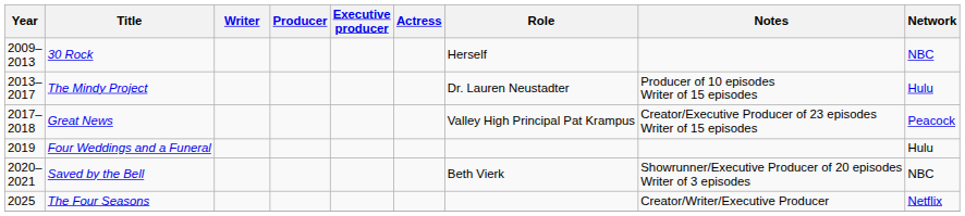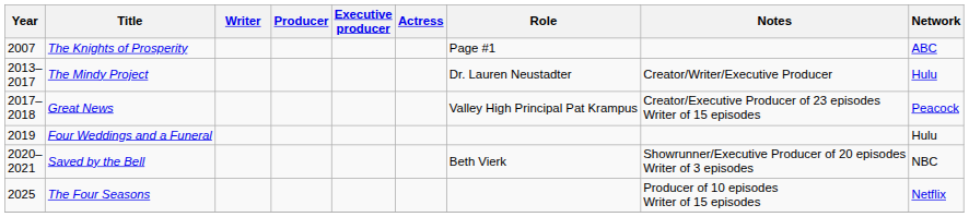 <table class="wikitable">
 <tr>
 <th ! width="33">Year</th>
 <th>Title</th>
 <th width=65><a href='#'>Writer</a></th>
 <th width=65><a href='#'>Producer</a></th>
 <th width=65><a href='#'>Executive producer</a></th>
 <th><a href='#'>Actress</a></th>
 <th>Role</th>
 <th>Notes</th>
 <th>Network</th>
 </tr>
 <tr>
-<td>2009–2013</td>
-<td><em><a href='#'>30 Rock</a></em></td>
+<td>2007</td>
+<td><em><a href='#'>The Knights of Prosperity</a></em></td>
 <td></td>
 <td></td>
 <td></td>
 <td></td>
-<td>Herself</td>
+<td>Page #1</td>
 <td></td>
-<td><a href='#'>NBC</a></td>
+<td><a href='#'>ABC</a></td>
 </tr>
 <tr>
 <td>2013–2017</td>
 <td><em><a href='#'>The Mindy Project</a></em></td>
 <td></td>
 <td></td>
 <td></td>
 <td></td>
 <td>Dr. Lauren Neustadter</td>
-<td>Producer of 10 episodes <br> Writer of 15 episodes</td>
+<td>Creator/Writer/Executive Producer</td>
 <td><a href='#'>Hulu</a></td>
 </tr>
 <tr>
 <td>2017–2018</td>
 <td><em><a href='#'>Great News</a></em></td>
 <td></td>
 <td></td>
 <td></td>
 <td></td>
 <td>Valley High Principal Pat Krampus</td>
 <td>Creator/Executive Producer of 23 episodes <br> Writer of 15 episodes</td>
 <td><a href='#'>Peacock</a></td>
 </tr>
 <tr>
 <td>2019</td>
 <td><em><a href='#'>Four Weddings and a Funeral</a></em></td>
 <td></td>
 <td></td>
 <td></td>
 <td></td>
 <td></td>
 <td></td>
 <td>Hulu</td>
 </tr>
 <tr>
 <td>2020–2021</td>
 <td><em><a href='#'>Saved by the Bell</a></em></td>
 <td></td>
 <td></td>
 <td></td>
 <td></td>
 <td>Beth Vierk</td>
 <td>Showrunner/Executive Producer of 20 episodes <br> Writer of 3 episodes</td>
 <td>NBC</td>
 </tr>
 <tr>
 <td>2025</td>
 <td><em><a href='#'>The Four Seasons</a></em></td>
 <td></td>
 <td></td>
 <td></td>
 <td></td>
 <td></td>
-<td>Creator/Writer/Executive Producer</td>
+<td>Producer of 10 episodes <br> Writer of 15 episodes</td>
 <td><a href='#'>Netflix</a></td>
 </tr>
 <tr>
 </tr>
 </table>
